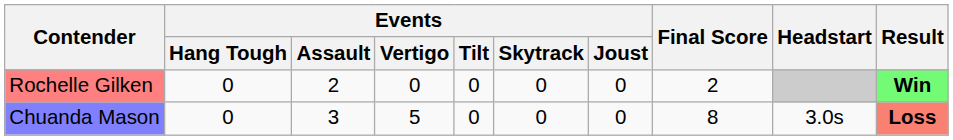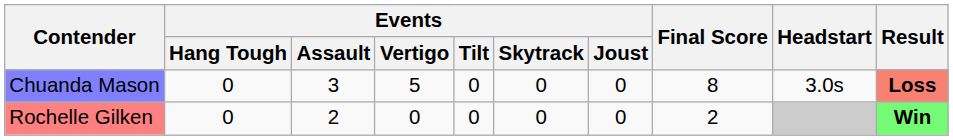 <table class="wikitable" style="text-align:center;">
 <tr>
 <th rowspan=2>Contender</th>
 <th colspan=6>Events</th>
 <th rowspan=2>Final Score</th>
 <th rowspan=2>Headstart</th>
 <th rowspan=2>Result</th>
 </tr>
 <tr>
 <th>Hang Tough</th>
 <th>Assault</th>
 <th>Vertigo</th>
 <th>Tilt</th>
 <th>Skytrack</th>
 <th>Joust</th>
 </tr>
 <tr>
+<td bgcolor=#8080ff style="text-align:left;">Chuanda Mason</td>
+<td>0</td>
+<td>3</td>
+<td>5</td>
+<td>0</td>
+<td>0</td>
+<td>0</td>
+<td>8</td>
+<td>3.0s</td>
+<td style="text-align:center; background:salmon;"><strong>Loss</strong></td>
+</tr>
+<tr>
 <td bgcolor=#ff8080 style="text-align:left;">Rochelle Gilken</td>
 <td>0</td>
 <td>2</td>
 <td>0</td>
 <td>0</td>
 <td>0</td>
 <td>0</td>
 <td>2</td>
 <td style="background:#ccc"></td>
 <td style="text-align:center; background:#73fb76;"><strong>Win</strong></td>
 </tr>
-<tr>
-<td bgcolor=#8080ff style="text-align:left;">Chuanda Mason</td>
-<td>0</td>
-<td>3</td>
-<td>5</td>
-<td>0</td>
-<td>0</td>
-<td>0</td>
-<td>8</td>
-<td>3.0s</td>
-<td style="text-align:center; background:salmon;"><strong>Loss</strong></td>
-</tr>
 </table>
